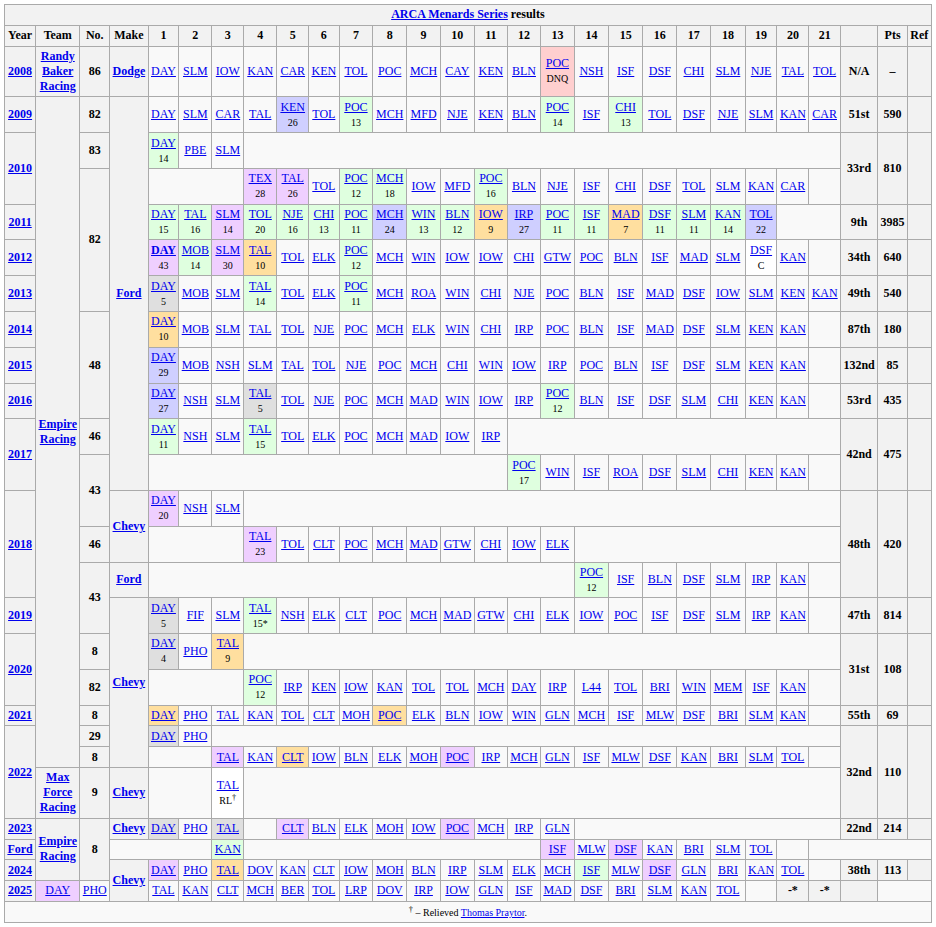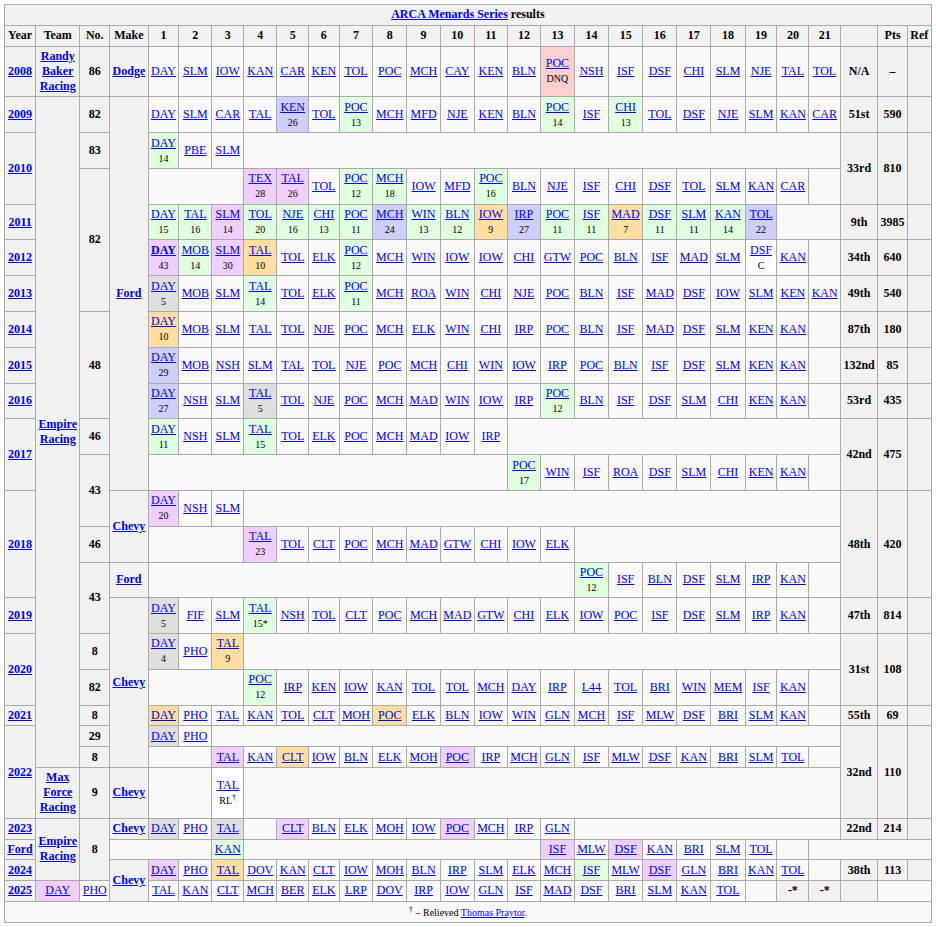 <table class="wikitable" style="text-align:center; font-size:75%">
 <tr>
 <th colspan=45><a href='#'>ARCA Menards Series</a> results</th>
 </tr>
 <tr>
 <th>Year</th>
 <th>Team</th>
 <th>No.</th>
 <th>Make</th>
 <th>1</th>
 <th>2</th>
 <th>3</th>
 <th>4</th>
 <th>5</th>
 <th>6</th>
 <th>7</th>
 <th>8</th>
 <th>9</th>
 <th>10</th>
 <th>11</th>
 <th>12</th>
 <th>13</th>
 <th>14</th>
 <th>15</th>
 <th>16</th>
 <th>17</th>
 <th>18</th>
 <th>19</th>
 <th>20</th>
 <th>21</th>
 <th></th>
 <th>Pts</th>
 <th>Ref</th>
 </tr>
 <tr>
 <th><a href='#'>2008</a></th>
 <th><a href='#'>Randy Baker Racing</a></th>
 <th>86</th>
 <th><a href='#'>Dodge</a></th>
 <td><a href='#'>DAY</a></td>
 <td><a href='#'>SLM</a></td>
 <td><a href='#'>IOW</a></td>
 <td><a href='#'>KAN</a></td>
 <td><a href='#'>CAR</a></td>
 <td><a href='#'>KEN</a></td>
 <td><a href='#'>TOL</a></td>
 <td><a href='#'>POC</a></td>
 <td><a href='#'>MCH</a></td>
 <td><a href='#'>CAY</a></td>
 <td><a href='#'>KEN</a></td>
 <td><a href='#'>BLN</a></td>
 <td style="background:#FFCFCF;"><a href='#'>POC</a><br><small>DNQ</small></td>
 <td><a href='#'>NSH</a></td>
 <td><a href='#'>ISF</a></td>
 <td><a href='#'>DSF</a></td>
 <td><a href='#'>CHI</a></td>
 <td><a href='#'>SLM</a></td>
 <td><a href='#'>NJE</a></td>
 <td><a href='#'>TAL</a></td>
 <td><a href='#'>TOL</a></td>
 <th>N/A</th>
 <th>–</th>
 <th></th>
 </tr>
 <tr>
 <th><a href='#'>2009</a></th>
 <th rowspan=20><a href='#'>Empire Racing</a></th>
 <th>82</th>
 <th rowspan=11><a href='#'>Ford</a></th>
 <td><a href='#'>DAY</a></td>
 <td><a href='#'>SLM</a></td>
 <td><a href='#'>CAR</a></td>
 <td><a href='#'>TAL</a></td>
 <td style="background:#CFCFFF;"><a href='#'>KEN</a><br><small>26</small></td>
 <td><a href='#'>TOL</a></td>
 <td style="background:#DFFFDF;"><a href='#'>POC</a><br><small>13</small></td>
 <td><a href='#'>MCH</a></td>
 <td><a href='#'>MFD</a></td>
 <td><a href='#'>NJE</a></td>
 <td><a href='#'>KEN</a></td>
 <td><a href='#'>BLN</a></td>
 <td style="background:#DFFFDF;"><a href='#'>POC</a><br><small>14</small></td>
 <td><a href='#'>ISF</a></td>
 <td style="background:#DFFFDF;"><a href='#'>CHI</a><br><small>13</small></td>
 <td><a href='#'>TOL</a></td>
 <td><a href='#'>DSF</a></td>
 <td><a href='#'>NJE</a></td>
 <td><a href='#'>SLM</a></td>
 <td><a href='#'>KAN</a></td>
 <td><a href='#'>CAR</a></td>
 <th>51st</th>
 <th>590</th>
 <th></th>
 </tr>
 <tr>
 <th rowspan=2><a href='#'>2010</a></th>
 <th>83</th>
 <td style="background:#DFFFDF;"><a href='#'>DAY</a><br><small>14</small></td>
 <td><a href='#'>PBE</a></td>
 <td><a href='#'>SLM</a></td>
 <td colspan=18></td>
 <th rowspan=2>33rd</th>
 <th rowspan=2>810</th>
 <th rowspan=2></th>
 </tr>
 <tr>
 <th rowspan=4>82</th>
 <td colspan=3></td>
 <td style="background:#EFCFFF;"><a href='#'>TEX</a><br><small>28</small></td>
 <td style="background:#EFCFFF;"><a href='#'>TAL</a><br><small>26</small></td>
 <td><a href='#'>TOL</a></td>
 <td style="background:#DFFFDF;"><a href='#'>POC</a><br><small>12</small></td>
 <td style="background:#DFFFDF;"><a href='#'>MCH</a><br><small>18</small></td>
 <td><a href='#'>IOW</a></td>
 <td><a href='#'>MFD</a></td>
 <td style="background:#DFFFDF;"><a href='#'>POC</a><br><small>16</small></td>
 <td><a href='#'>BLN</a></td>
 <td><a href='#'>NJE</a></td>
 <td><a href='#'>ISF</a></td>
 <td><a href='#'>CHI</a></td>
 <td><a href='#'>DSF</a></td>
 <td><a href='#'>TOL</a></td>
 <td><a href='#'>SLM</a></td>
 <td><a href='#'>KAN</a></td>
 <td><a href='#'>CAR</a></td>
 <td colspan=1></td>
 </tr>
 <tr>
 <th><a href='#'>2011</a></th>
 <td style="background:#DFFFDF;"><a href='#'>DAY</a><br><small>15</small></td>
 <td style="background:#DFFFDF;"><a href='#'>TAL</a><br><small>16</small></td>
 <td style="background:#EFCFFF;"><a href='#'>SLM</a><br><small>14</small></td>
 <td style="background:#DFFFDF;"><a href='#'>TOL</a><br><small>20</small></td>
 <td style="background:#DFFFDF;"><a href='#'>NJE</a><br><small>16</small></td>
 <td style="background:#DFFFDF;"><a href='#'>CHI</a><br><small>13</small></td>
 <td style="background:#DFFFDF;"><a href='#'>POC</a><br><small>11</small></td>
 <td style="background:#CFCFFF;"><a href='#'>MCH</a><br><small>24</small></td>
 <td style="background:#DFFFDF;"><a href='#'>WIN</a><br><small>13</small></td>
 <td style="background:#DFFFDF;"><a href='#'>BLN</a><br><small>12</small></td>
 <td style="background:#FFDF9F;"><a href='#'>IOW</a><br><small>9</small></td>
 <td style="background:#CFCFFF;"><a href='#'>IRP</a><br><small>27</small></td>
 <td style="background:#DFFFDF;"><a href='#'>POC</a><br><small>11</small></td>
 <td style="background:#DFFFDF;"><a href='#'>ISF</a><br><small>11</small></td>
 <td style="background:#FFDF9F;"><a href='#'>MAD</a><br><small>7</small></td>
 <td style="background:#DFFFDF;"><a href='#'>DSF</a><br><small>11</small></td>
 <td style="background:#DFFFDF;"><a href='#'>SLM</a><br><small>11</small></td>
 <td style="background:#DFFFDF;"><a href='#'>KAN</a><br><small>14</small></td>
 <td style="background:#CFCFFF;"><a href='#'>TOL</a><br><small>22</small></td>
 <td colspan=2></td>
 <th>9th</th>
 <th>3985</th>
 <th></th>
 </tr>
 <tr>
 <th><a href='#'>2012</a></th>
 <td style="background:#EFCFFF;"><strong><a href='#'>DAY</a></strong><br><small>43</small></td>
 <td style="background:#DFFFDF;"><a href='#'>MOB</a><br><small>14</small></td>
 <td style="background:#EFCFFF;"><a href='#'>SLM</a><br><small>30</small></td>
 <td style="background:#FFDF9F;"><a href='#'>TAL</a><br><small>10</small></td>
 <td><a href='#'>TOL</a></td>
 <td><a href='#'>ELK</a></td>
 <td style="background:#DFFFDF;"><a href='#'>POC</a><br><small>12</small></td>
 <td><a href='#'>MCH</a></td>
 <td><a href='#'>WIN</a></td>
 <td><a href='#'>IOW</a></td>
 <td><a href='#'>IOW</a></td>
 <td><a href='#'>CHI</a></td>
 <td><a href='#'>GTW</a></td>
 <td><a href='#'>POC</a></td>
 <td><a href='#'>BLN</a></td>
 <td><a href='#'>ISF</a></td>
 <td><a href='#'>MAD</a></td>
 <td><a href='#'>SLM</a></td>
 <td style="background:#FFFFFF;"><a href='#'>DSF</a><br><small>C</small></td>
 <td><a href='#'>KAN</a></td>
 <td colspan=1></td>
 <th>34th</th>
 <th>640</th>
 <th></th>
 </tr>
 <tr>
 <th><a href='#'>2013</a></th>
 <td style="background:#DFDFDF;"><a href='#'>DAY</a><br><small>5</small></td>
 <td><a href='#'>MOB</a></td>
 <td><a href='#'>SLM</a></td>
 <td style="background:#DFFFDF;"><a href='#'>TAL</a><br><small>14</small></td>
 <td><a href='#'>TOL</a></td>
 <td><a href='#'>ELK</a></td>
 <td style="background:#DFFFDF;"><a href='#'>POC</a><br><small>11</small></td>
 <td><a href='#'>MCH</a></td>
 <td><a href='#'>ROA</a></td>
 <td><a href='#'>WIN</a></td>
 <td><a href='#'>CHI</a></td>
 <td><a href='#'>NJE</a></td>
 <td><a href='#'>POC</a></td>
 <td><a href='#'>BLN</a></td>
 <td><a href='#'>ISF</a></td>
 <td><a href='#'>MAD</a></td>
 <td><a href='#'>DSF</a></td>
 <td><a href='#'>IOW</a></td>
 <td><a href='#'>SLM</a></td>
 <td><a href='#'>KEN</a></td>
 <td><a href='#'>KAN</a></td>
 <th>49th</th>
 <th>540</th>
 <th></th>
 </tr>
 <tr>
 <th><a href='#'>2014</a></th>
 <th rowspan=3>48</th>
 <td style="background:#FFDF9F;"><a href='#'>DAY</a><br><small>10</small></td>
 <td><a href='#'>MOB</a></td>
 <td><a href='#'>SLM</a></td>
 <td><a href='#'>TAL</a></td>
 <td><a href='#'>TOL</a></td>
 <td><a href='#'>NJE</a></td>
 <td><a href='#'>POC</a></td>
 <td><a href='#'>MCH</a></td>
 <td><a href='#'>ELK</a></td>
 <td><a href='#'>WIN</a></td>
 <td><a href='#'>CHI</a></td>
 <td><a href='#'>IRP</a></td>
 <td><a href='#'>POC</a></td>
 <td><a href='#'>BLN</a></td>
 <td><a href='#'>ISF</a></td>
 <td><a href='#'>MAD</a></td>
 <td><a href='#'>DSF</a></td>
 <td><a href='#'>SLM</a></td>
 <td><a href='#'>KEN</a></td>
 <td><a href='#'>KAN</a></td>
 <td colspan=1></td>
 <th>87th</th>
 <th>180</th>
 <th></th>
 </tr>
 <tr>
 <th><a href='#'>2015</a></th>
 <td style="background:#CFCFFF;"><a href='#'>DAY</a><br><small>29</small></td>
 <td><a href='#'>MOB</a></td>
 <td><a href='#'>NSH</a></td>
 <td><a href='#'>SLM</a></td>
 <td><a href='#'>TAL</a></td>
 <td><a href='#'>TOL</a></td>
 <td><a href='#'>NJE</a></td>
 <td><a href='#'>POC</a></td>
 <td><a href='#'>MCH</a></td>
 <td><a href='#'>CHI</a></td>
 <td><a href='#'>WIN</a></td>
 <td><a href='#'>IOW</a></td>
 <td><a href='#'>IRP</a></td>
 <td><a href='#'>POC</a></td>
 <td><a href='#'>BLN</a></td>
 <td><a href='#'>ISF</a></td>
 <td><a href='#'>DSF</a></td>
 <td><a href='#'>SLM</a></td>
 <td><a href='#'>KEN</a></td>
 <td><a href='#'>KAN</a></td>
 <td colspan=1></td>
 <th>132nd</th>
 <th>85</th>
 <th></th>
 </tr>
 <tr>
 <th><a href='#'>2016</a></th>
 <td style="background:#CFCFFF;"><a href='#'>DAY</a><br><small>27</small></td>
 <td><a href='#'>NSH</a></td>
 <td><a href='#'>SLM</a></td>
 <td style="background:#DFDFDF;"><a href='#'>TAL</a><br><small>5</small></td>
 <td><a href='#'>TOL</a></td>
 <td><a href='#'>NJE</a></td>
 <td><a href='#'>POC</a></td>
 <td><a href='#'>MCH</a></td>
 <td><a href='#'>MAD</a></td>
 <td><a href='#'>WIN</a></td>
 <td><a href='#'>IOW</a></td>
 <td><a href='#'>IRP</a></td>
 <td style="background:#DFFFDF;"><a href='#'>POC</a><br><small>12</small></td>
 <td><a href='#'>BLN</a></td>
 <td><a href='#'>ISF</a></td>
 <td><a href='#'>DSF</a></td>
 <td><a href='#'>SLM</a></td>
 <td><a href='#'>CHI</a></td>
 <td><a href='#'>KEN</a></td>
 <td><a href='#'>KAN</a></td>
 <td colspan=1></td>
 <th>53rd</th>
 <th>435</th>
 <th></th>
 </tr>
 <tr>
 <th rowspan=2><a href='#'>2017</a></th>
 <th>46</th>
 <td style="background:#DFFFDF;"><a href='#'>DAY</a><br><small>11</small></td>
 <td><a href='#'>NSH</a></td>
 <td><a href='#'>SLM</a></td>
 <td style="background:#DFFFDF;"><a href='#'>TAL</a><br><small>15</small></td>
 <td><a href='#'>TOL</a></td>
 <td><a href='#'>ELK</a></td>
 <td><a href='#'>POC</a></td>
 <td><a href='#'>MCH</a></td>
 <td><a href='#'>MAD</a></td>
 <td><a href='#'>IOW</a></td>
 <td><a href='#'>IRP</a></td>
 <td colspan=10></td>
 <th rowspan=2>42nd</th>
 <th rowspan=2>475</th>
 <th rowspan=2></th>
 </tr>
 <tr>
 <th rowspan=2>43</th>
 <td colspan=11></td>
 <td style="background:#DFFFDF;"><a href='#'>POC</a><br><small>17</small></td>
 <td><a href='#'>WIN</a></td>
 <td><a href='#'>ISF</a></td>
 <td><a href='#'>ROA</a></td>
 <td><a href='#'>DSF</a></td>
 <td><a href='#'>SLM</a></td>
 <td><a href='#'>CHI</a></td>
 <td><a href='#'>KEN</a></td>
 <td><a href='#'>KAN</a></td>
 <td></td>
 </tr>
 <tr>
 <th rowspan=3><a href='#'>2018</a></th>
 <th rowspan=2><a href='#'>Chevy</a></th>
 <td style="background:#EFCFFF;"><a href='#'>DAY</a><br><small>20</small></td>
 <td><a href='#'>NSH</a></td>
 <td><a href='#'>SLM</a></td>
 <td colspan=18></td>
 <th rowspan=3>48th</th>
 <th rowspan=3>420</th>
 <th rowspan=3></th>
 </tr>
 <tr>
 <th>46</th>
 <td colspan=3></td>
 <td style="background:#EFCFFF;"><a href='#'>TAL</a><br><small>23</small></td>
 <td><a href='#'>TOL</a></td>
 <td><a href='#'>CLT</a></td>
 <td><a href='#'>POC</a></td>
 <td><a href='#'>MCH</a></td>
 <td><a href='#'>MAD</a></td>
 <td><a href='#'>GTW</a></td>
 <td><a href='#'>CHI</a></td>
 <td><a href='#'>IOW</a></td>
 <td><a href='#'>ELK</a></td>
 <td colspan=8></td>
 </tr>
 <tr>
 <th rowspan=2>43</th>
 <th><a href='#'>Ford</a></th>
 <td colspan=13></td>
 <td style="background:#DFFFDF;"><a href='#'>POC</a><br><small>12</small></td>
 <td><a href='#'>ISF</a></td>
 <td><a href='#'>BLN</a></td>
 <td><a href='#'>DSF</a></td>
 <td><a href='#'>SLM</a></td>
 <td><a href='#'>IRP</a></td>
 <td><a href='#'>KAN</a></td>
 <td></td>
 </tr>
 <tr>
 <th><a href='#'>2019</a></th>
 <th rowspan=6><a href='#'>Chevy</a></th>
 <td style="background:#DFDFDF;"><a href='#'>DAY</a><br><small>5</small></td>
 <td><a href='#'>FIF</a></td>
 <td><a href='#'>SLM</a></td>
 <td style="background:#DFFFDF;"><a href='#'>TAL</a><br><small>15*</small></td>
 <td><a href='#'>NSH</a></td>
-<td><a href='#'>ELK</a></td>
+<td><a href='#'>TOL</a></td>
 <td><a href='#'>CLT</a></td>
 <td><a href='#'>POC</a></td>
 <td><a href='#'>MCH</a></td>
 <td><a href='#'>MAD</a></td>
 <td><a href='#'>GTW</a></td>
 <td><a href='#'>CHI</a></td>
 <td><a href='#'>ELK</a></td>
 <td><a href='#'>IOW</a></td>
 <td><a href='#'>POC</a></td>
 <td><a href='#'>ISF</a></td>
 <td><a href='#'>DSF</a></td>
 <td><a href='#'>SLM</a></td>
 <td><a href='#'>IRP</a></td>
 <td><a href='#'>KAN</a></td>
 <td></td>
 <th>47th</th>
 <th>814</th>
 <th></th>
 </tr>
 <tr>
 <th rowspan=2><a href='#'>2020</a></th>
 <th>8</th>
 <td style="background:#DFDFDF;"><a href='#'>DAY</a><br><small>4</small></td>
 <td><a href='#'>PHO</a></td>
 <td style="background:#FFDF9F;"><a href='#'>TAL</a><br><small>9</small></td>
 <td colspan=18></td>
 <th rowspan=2>31st</th>
 <th rowspan=2>108</th>
 <th rowspan=2></th>
 </tr>
 <tr>
 <th>82</th>
 <td colspan=3></td>
 <td style="background:#DFFFDF;"><a href='#'>POC</a><br><small>12</small></td>
 <td><a href='#'>IRP</a></td>
 <td><a href='#'>KEN</a></td>
 <td><a href='#'>IOW</a></td>
 <td><a href='#'>KAN</a></td>
 <td><a href='#'>TOL</a></td>
 <td><a href='#'>TOL</a></td>
 <td><a href='#'>MCH</a></td>
 <td><a href='#'>DAY</a></td>
 <td><a href='#'>IRP</a></td>
 <td><a href='#'>L44</a></td>
 <td><a href='#'>TOL</a></td>
 <td><a href='#'>BRI</a></td>
 <td><a href='#'>WIN</a></td>
 <td><a href='#'>MEM</a></td>
 <td><a href='#'>ISF</a></td>
 <td><a href='#'>KAN</a></td>
 <td></td>
 </tr>
 <tr>
 <th><a href='#'>2021</a></th>
 <th>8</th>
 <td style="background:#FFDF9F;"><a href='#'>DAY</a><br></td>
 <td><a href='#'>PHO</a></td>
 <td><a href='#'>TAL</a></td>
 <td><a href='#'>KAN</a></td>
 <td><a href='#'>TOL</a></td>
 <td><a href='#'>CLT</a></td>
 <td><a href='#'>MOH</a></td>
 <td style="background:#FFDF9F;"><a href='#'>POC</a><br></td>
 <td><a href='#'>ELK</a></td>
 <td><a href='#'>BLN</a></td>
 <td><a href='#'>IOW</a></td>
 <td><a href='#'>WIN</a></td>
 <td><a href='#'>GLN</a></td>
 <td><a href='#'>MCH</a></td>
 <td><a href='#'>ISF</a></td>
 <td><a href='#'>MLW</a></td>
 <td><a href='#'>DSF</a></td>
 <td><a href='#'>BRI</a></td>
 <td><a href='#'>SLM</a></td>
 <td><a href='#'>KAN</a></td>
 <td></td>
 <th>55th</th>
 <th>69</th>
 <th></th>
 </tr>
 <tr>
 <th rowspan=3><a href='#'>2022</a></th>
 <th>29</th>
 <td style="background:#DFDFDF;"><a href='#'>DAY</a><br></td>
 <td><a href='#'>PHO</a></td>
 <td colspan=19></td>
 <th rowspan=3>32nd</th>
 <th rowspan=3>110</th>
 <th rowspan=3></th>
 </tr>
 <tr>
 <th>8</th>
 <td colspan=2></td>
 <td style="background:#EFCFFF;"><a href='#'>TAL</a><br></td>
 <td><a href='#'>KAN</a></td>
 <td style="background:#FFDF9F;"><a href='#'>CLT</a><br></td>
 <td><a href='#'>IOW</a></td>
 <td><a href='#'>BLN</a></td>
 <td><a href='#'>ELK</a></td>
 <td><a href='#'>MOH</a></td>
 <td style="background:#EFCFFF;"><a href='#'>POC</a><br></td>
 <td><a href='#'>IRP</a></td>
 <td><a href='#'>MCH</a></td>
 <td><a href='#'>GLN</a></td>
 <td><a href='#'>ISF</a></td>
 <td><a href='#'>MLW</a></td>
 <td><a href='#'>DSF</a></td>
 <td><a href='#'>KAN</a></td>
 <td><a href='#'>BRI</a></td>
 <td><a href='#'>SLM</a></td>
 <td><a href='#'>TOL</a></td>
 <td></td>
 </tr>
 <tr>
 <th><a href='#'>Max Force Racing</a></th>
 <th>9</th>
 <th><a href='#'>Chevy</a></th>
 <td colspan=2></td>
 <td style="background:#FFFFFF;"><a href='#'>TAL</a><br><small>RL<sup>†</sup></small></td>
 <td colspan=18></td>
 </tr>
 <tr>
 <th rowspan=2><a href='#'>2023</a></th>
 <th rowspan=4><a href='#'>Empire Racing</a></th>
 <th rowspan=4>8</th>
 <th><a href='#'>Chevy</a></th>
 <td style="background:#DFDFDF;"><a href='#'>DAY</a><br></td>
 <td><a href='#'>PHO</a></td>
 <td style="background:#DFDFDF;"><a href='#'>TAL</a><br></td>
 <td></td>
 <td style="background:#EFCFFF;"><a href='#'>CLT</a><br></td>
 <td><a href='#'>BLN</a></td>
 <td><a href='#'>ELK</a></td>
 <td><a href='#'>MOH</a></td>
 <td><a href='#'>IOW</a></td>
 <td style="background:#EFCFFF;"><a href='#'>POC</a><br></td>
 <td><a href='#'>MCH</a></td>
 <td><a href='#'>IRP</a></td>
 <td><a href='#'>GLN</a></td>
 <td colspan=8></td>
 <th rowspan=2>22nd</th>
 <th rowspan=2>214</th>
 <th rowspan=2></th>
 </tr>
 <tr>
 </tr>
 <tr>
 <th><a href='#'>Ford</a></th>
 <td colspan=3></td>
 <td style="background:#DFFFDF;"><a href='#'>KAN</a><br></td>
 <td colspan=9></td>
 <td style="background:#EFCFFF;"><a href='#'>ISF</a><br></td>
 <td><a href='#'>MLW</a></td>
 <td style="background:#EFCFFF;"><a href='#'>DSF</a><br></td>
 <td><a href='#'>KAN</a></td>
 <td><a href='#'>BRI</a></td>
 <td><a href='#'>SLM</a></td>
 <td><a href='#'>TOL</a></td>
 <td></td>
 </tr>
 <tr>
 <th><a href='#'>2024</a></th>
 <th rowspan=2><a href='#'>Chevy</a></th>
 <td style="background:#EFCFFF;"><a href='#'>DAY</a><br></td>
 <td><a href='#'>PHO</a></td>
 <td style="background:#FFDF9F;"><a href='#'>TAL</a><br></td>
 <td><a href='#'>DOV</a></td>
 <td><a href='#'>KAN</a></td>
 <td><a href='#'>CLT</a></td>
 <td><a href='#'>IOW</a></td>
 <td><a href='#'>MOH</a></td>
 <td><a href='#'>BLN</a></td>
 <td><a href='#'>IRP</a></td>
 <td><a href='#'>SLM</a></td>
 <td><a href='#'>ELK</a></td>
 <td><a href='#'>MCH</a></td>
 <td style="background:#DFFFDF;"><a href='#'>ISF</a><br></td>
 <td><a href='#'>MLW</a></td>
 <td style="background:#EFCFFF;"><a href='#'>DSF</a><br></td>
 <td><a href='#'>GLN</a></td>
 <td><a href='#'>BRI</a></td>
 <td><a href='#'>KAN</a></td>
 <td><a href='#'>TOL</a></td>
 <td></td>
 <th>38th</th>
 <th>113</th>
 <th></th>
 </tr>
 <tr>
 <th><a href='#'>2025</a></th>
 <td style="background:#EFCFFF;"><a href='#'>DAY</a><br></td>
 <td><a href='#'>PHO</a></td>
 <td><a href='#'>TAL</a></td>
 <td><a href='#'>KAN</a></td>
 <td><a href='#'>CLT</a></td>
 <td><a href='#'>MCH</a></td>
 <td><a href='#'>BER</a></td>
-<td><a href='#'>TOL</a></td>
+<td><a href='#'>ELK</a></td>
 <td><a href='#'>LRP</a></td>
 <td><a href='#'>DOV</a></td>
 <td><a href='#'>IRP</a></td>
 <td><a href='#'>IOW</a></td>
 <td><a href='#'>GLN</a></td>
 <td><a href='#'>ISF</a></td>
 <td><a href='#'>MAD</a></td>
 <td><a href='#'>DSF</a></td>
 <td><a href='#'>BRI</a></td>
 <td><a href='#'>SLM</a></td>
 <td><a href='#'>KAN</a></td>
 <td><a href='#'>TOL</a></td>
 <td></td>
 <th>-*</th>
 <th>-*</th>
 <th></th>
 </tr>
 <tr>
 <td colspan=42><small><sup>†</sup> – Relieved <a href='#'>Thomas Praytor</a>.</small></td>
 </tr>
 </table>
